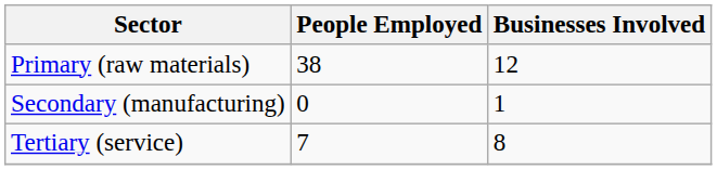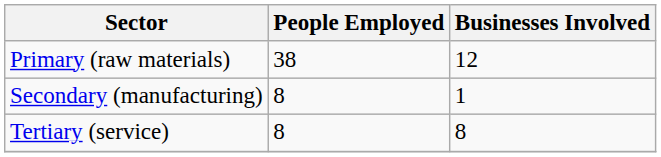 <table class="wikitable">
 <tr>
 <th>Sector</th>
 <th>People Employed</th>
 <th>Businesses Involved</th>
 </tr>
 <tr>
 <td><a href='#'>Primary</a> (raw materials)</td>
 <td>38</td>
 <td>12</td>
 </tr>
 <tr>
 <td><a href='#'>Secondary</a> (manufacturing)</td>
-<td>0</td>
+<td>8</td>
 <td>1</td>
 </tr>
 <tr>
 <td><a href='#'>Tertiary</a> (service)</td>
-<td>7</td>
+<td>8</td>
 <td>8</td>
 </tr>
 <tr>
 </tr>
 </table>
